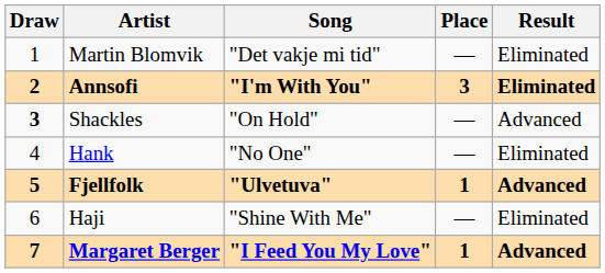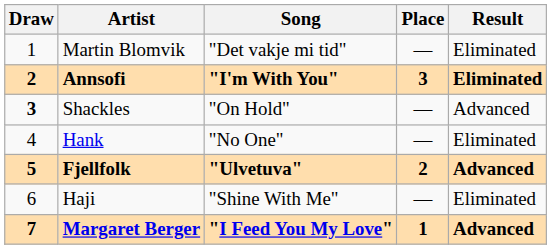 <table class="sortable wikitable" style="margin: 1em auto 1em auto; text-align:center">
 <tr>
 <th>Draw</th>
 <th>Artist</th>
 <th>Song</th>
 <th>Place</th>
 <th>Result</th>
 </tr>
 <tr>
 <td>1</td>
 <td align="left">Martin Blomvik</td>
 <td align="left">"Det vakje mi tid"</td>
 <td data-sort-value="4">—</td>
 <td align="left">Eliminated</td>
 </tr>
 <tr style="background: navajowhite; font-weight: bold;">
 <td>2</td>
 <td align="left">Annsofi</td>
 <td align="left">"I'm With You"</td>
 <td>3</td>
 <td align="left">Eliminated</td>
 </tr>
 <tr>
 <td><strong>3</strong></td>
 <td align="left">Shackles</td>
 <td align="left">"On Hold"</td>
 <td data-sort-value="4">—</td>
 <td align="left">Advanced</td>
 </tr>
 <tr>
 <td>4</td>
 <td align="left"><a href='#'>Hank</a></td>
 <td align="left">"No One"</td>
 <td data-sort-value="4">—</td>
 <td align="left">Eliminated</td>
 </tr>
 <tr style="background: navajowhite; font-weight: bold;">
 <td>5</td>
 <td align="left">Fjellfolk</td>
 <td align="left">"Ulvetuva"</td>
-<td>1</td>
+<td>2</td>
 <td align="left">Advanced</td>
 </tr>
 <tr>
 <td>6</td>
 <td align="left">Haji</td>
 <td align="left">"Shine With Me"</td>
 <td data-sort-value="4">—</td>
 <td align="left">Eliminated</td>
 </tr>
 <tr style="background: navajowhite; font-weight: bold;">
 <td>7</td>
 <td align="left"><a href='#'>Margaret Berger</a></td>
 <td align="left">"<a href='#'>I Feed You My Love</a>"</td>
 <td>1</td>
 <td align="left">Advanced</td>
 </tr>
 </table>
